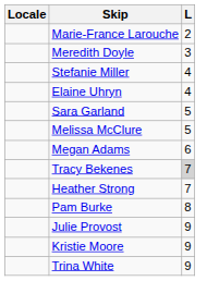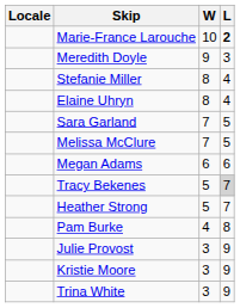 <table class="wikitable" border="1">
 <tr>
 <th>Locale</th>
 <th>Skip</th>
+<th>W</th>
 <th>L</th>
 </tr>
 <tr>
 <td></td>
 <td><a href='#'>Marie-France Larouche</a></td>
-<td>2</td>
+<td>10</td>
+<td><strong>2</strong></td>
 </tr>
 <tr>
 <td></td>
 <td><a href='#'>Meredith Doyle</a></td>
+<td>9</td>
 <td>3</td>
 </tr>
 <tr>
 <td></td>
 <td><a href='#'>Stefanie Miller</a></td>
+<td>8</td>
 <td>4</td>
 </tr>
 <tr>
 <td></td>
 <td><a href='#'>Elaine Uhryn</a></td>
+<td>8</td>
 <td>4</td>
 </tr>
 <tr>
 <td></td>
 <td><a href='#'>Sara Garland</a></td>
+<td>7</td>
 <td>5</td>
 </tr>
 <tr>
 <td></td>
 <td><a href='#'>Melissa McClure</a></td>
+<td>7</td>
 <td>5</td>
 </tr>
 <tr>
 <td></td>
 <td><a href='#'>Megan Adams</a></td>
 <td>6</td>
+<td>6</td>
 </tr>
 <tr>
 <td></td>
 <td><a href='#'>Tracy Bekenes</a></td>
+<td>5</td>
 <td style="background: lightgrey;">7</td>
 </tr>
 <tr>
 <td></td>
 <td><a href='#'>Heather Strong</a></td>
+<td>5</td>
 <td>7</td>
 </tr>
 <tr>
 <td></td>
 <td><a href='#'>Pam Burke</a></td>
+<td>4</td>
 <td>8</td>
 </tr>
 <tr>
 <td></td>
 <td><a href='#'>Julie Provost</a></td>
+<td>3</td>
 <td>9</td>
 </tr>
 <tr>
 <td></td>
 <td><a href='#'>Kristie Moore</a></td>
+<td>3</td>
 <td>9</td>
 </tr>
 <tr>
 <td></td>
 <td><a href='#'>Trina White</a></td>
+<td>3</td>
 <td>9</td>
 </tr>
 </table>
